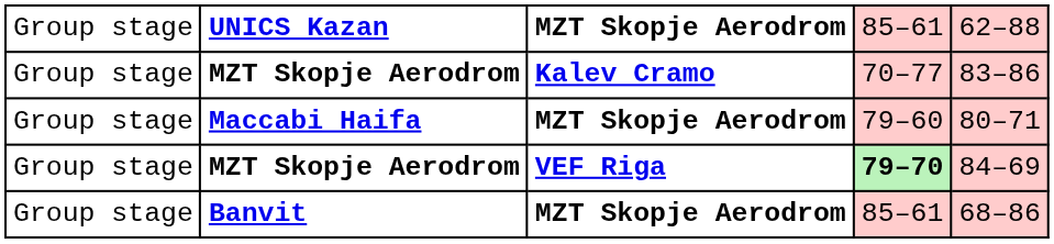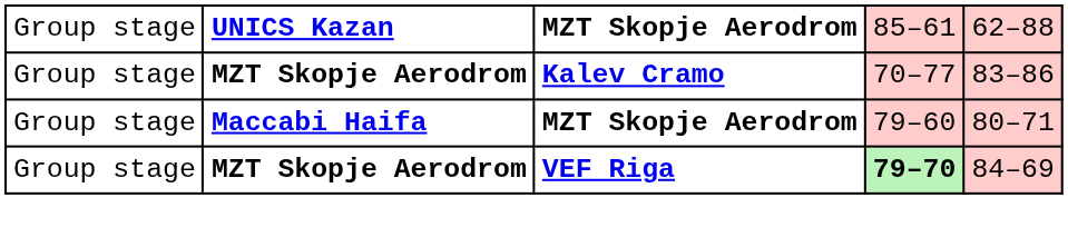 <table cellpadding="3" cellspacing="0" border="1" style="font-size: 95%; border: black solid 1px; border-collapse: collapse;">
 <tr>
 <td align=center>Group stage</td>
 <td> <strong><a href='#'>UNICS Kazan</a> </strong></td>
 <td> <strong>MZT Skopje Aerodrom</strong></td>
 <td align="center" bgcolor=#FFCCCC>85–61</td>
 <td align="center" bgcolor=#FFCCCC>62–88</td>
 </tr>
 <tr>
 <td align=center>Group stage</td>
 <td> <strong>MZT Skopje Aerodrom</strong></td>
 <td> <strong><a href='#'>Kalev Cramo</a></strong></td>
 <td align="center" bgcolor=#FFCCCC>70–77</td>
 <td align="center" bgcolor=#FFCCCC>83–86</td>
 </tr>
 <tr>
 <td align=center>Group stage</td>
 <td> <strong><a href='#'>Maccabi Haifa</a></strong></td>
 <td> <strong>MZT Skopje Aerodrom</strong></td>
 <td align="center" bgcolor=#FFCCCC>79–60</td>
 <td align="center" bgcolor=#FFCCCC>80–71</td>
 </tr>
 <tr>
 <td align=center>Group stage</td>
 <td> <strong>MZT Skopje Aerodrom</strong></td>
 <td> <strong><a href='#'>VEF Riga</a></strong></td>
 <td align="center" bgcolor=#BBF3BB><strong>79–70</strong></td>
 <td align="center" bgcolor=#FFCCCC>84–69</td>
 </tr>
-<tr>
-<td align=center>Group stage</td>
-<td> <strong><a href='#'>Banvit</a></strong></td>
-<td> <strong>MZT Skopje Aerodrom</strong></td>
-<td align="center" bgcolor=#FFCCCC>85–61</td>
-<td align="center" bgcolor=#FFCCCC>68–86</td>
-</tr>
 </table>
